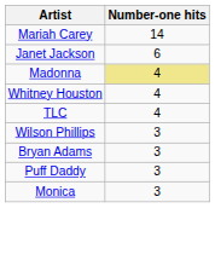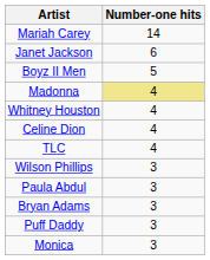 <table class="wikitable sortable" border="1" style="text-align: center;">
 <tr>
 <th>Artist</th>
 <th>Number-one hits</th>
 </tr>
 <tr>
 <td><a href='#'>Mariah Carey</a></td>
 <td>14</td>
 </tr>
 <tr>
 <td><a href='#'>Janet Jackson</a></td>
 <td>6</td>
 </tr>
 <tr>
+<td><a href='#'>Boyz II Men</a></td>
+<td>5</td>
+</tr>
+<tr>
 <td><a href='#'>Madonna</a></td>
 <td style="background: khaki;">4</td>
 </tr>
 <tr>
 <td><a href='#'>Whitney Houston</a></td>
 <td>4</td>
 </tr>
 <tr>
+<td><a href='#'>Celine Dion</a></td>
+<td>4</td>
+</tr>
+<tr>
 <td><a href='#'>TLC</a></td>
 <td>4</td>
 </tr>
 <tr>
 <td><a href='#'>Wilson Phillips</a></td>
+<td>3</td>
+</tr>
+<tr>
+<td><a href='#'>Paula Abdul</a></td>
 <td>3</td>
 </tr>
 <tr>
 <td><a href='#'>Bryan Adams</a></td>
 <td>3</td>
 </tr>
 <tr>
 <td><a href='#'>Puff Daddy</a></td>
 <td>3</td>
 </tr>
 <tr>
 <td><a href='#'>Monica</a></td>
 <td>3</td>
 </tr>
 </table>
